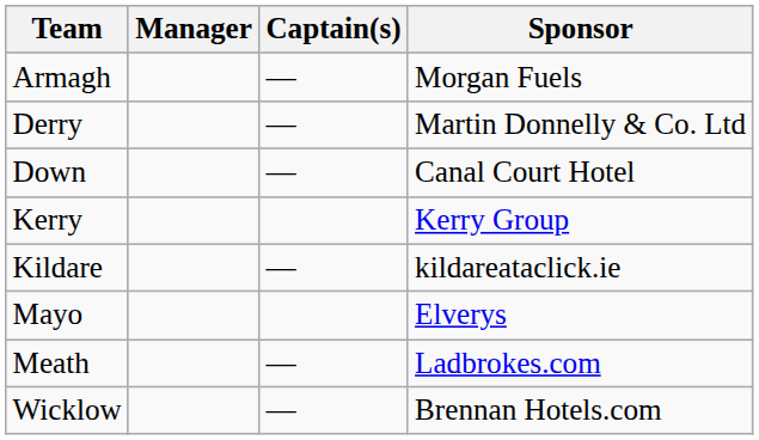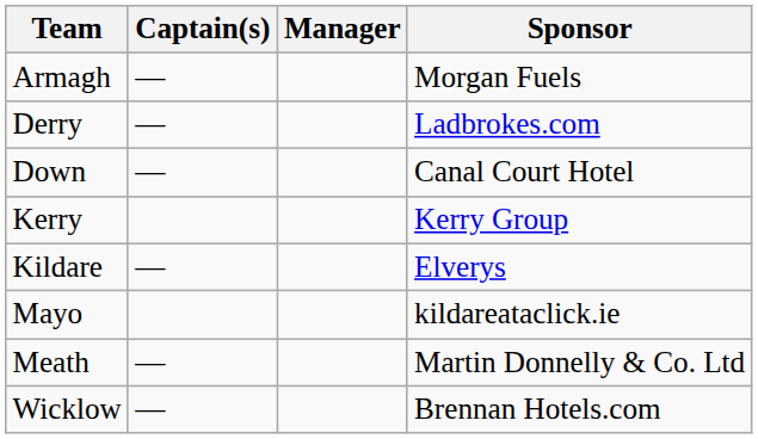 <table class="wikitable sortable" style="text-align: left;">
 <tr>
 <th>Team</th>
+<th>Captain(s)</th>
 <th>Manager</th>
-<th>Captain(s)</th>
 <th>Sponsor</th>
 </tr>
 <tr>
 <td>Armagh</td>
+<td>—</td>
 <td></td>
-<td>—</td>
 <td>Morgan Fuels</td>
 </tr>
 <tr>
 <td>Derry</td>
+<td>—</td>
 <td></td>
-<td>—</td>
-<td>Martin Donnelly & Co. Ltd</td>
+<td><a href='#'>Ladbrokes.com</a></td>
 </tr>
 <tr>
 <td>Down</td>
+<td>—</td>
 <td></td>
-<td>—</td>
 <td>Canal Court Hotel</td>
 </tr>
 <tr>
 <td>Kerry</td>
 <td></td>
 <td></td>
 <td><a href='#'>Kerry Group</a></td>
 </tr>
 <tr>
 <td>Kildare</td>
+<td>—</td>
 <td></td>
-<td>—</td>
-<td>kildareataclick.ie</td>
+<td><a href='#'>Elverys</a></td>
 </tr>
 <tr>
 <td>Mayo</td>
 <td></td>
 <td></td>
-<td><a href='#'>Elverys</a></td>
+<td>kildareataclick.ie</td>
 </tr>
 <tr>
 <td>Meath</td>
+<td>—</td>
 <td></td>
-<td>—</td>
-<td><a href='#'>Ladbrokes.com</a></td>
+<td>Martin Donnelly & Co. Ltd</td>
 </tr>
 <tr>
 <td>Wicklow</td>
+<td>—</td>
 <td></td>
-<td>—</td>
 <td>Brennan Hotels.com</td>
 </tr>
 </table>
